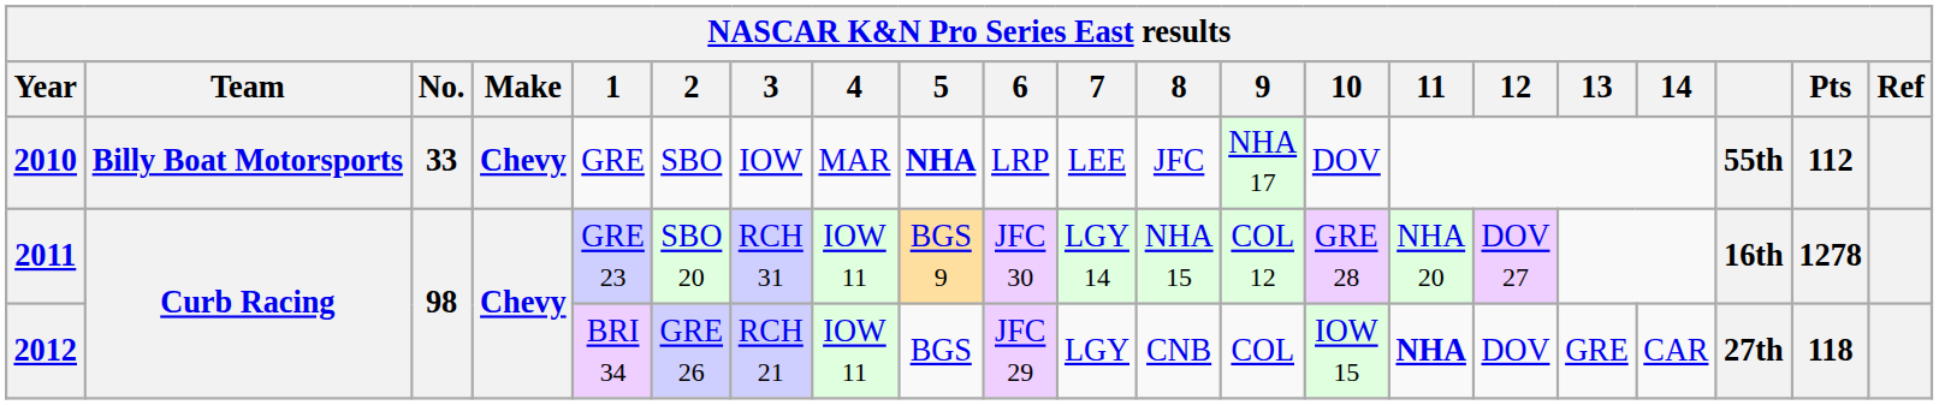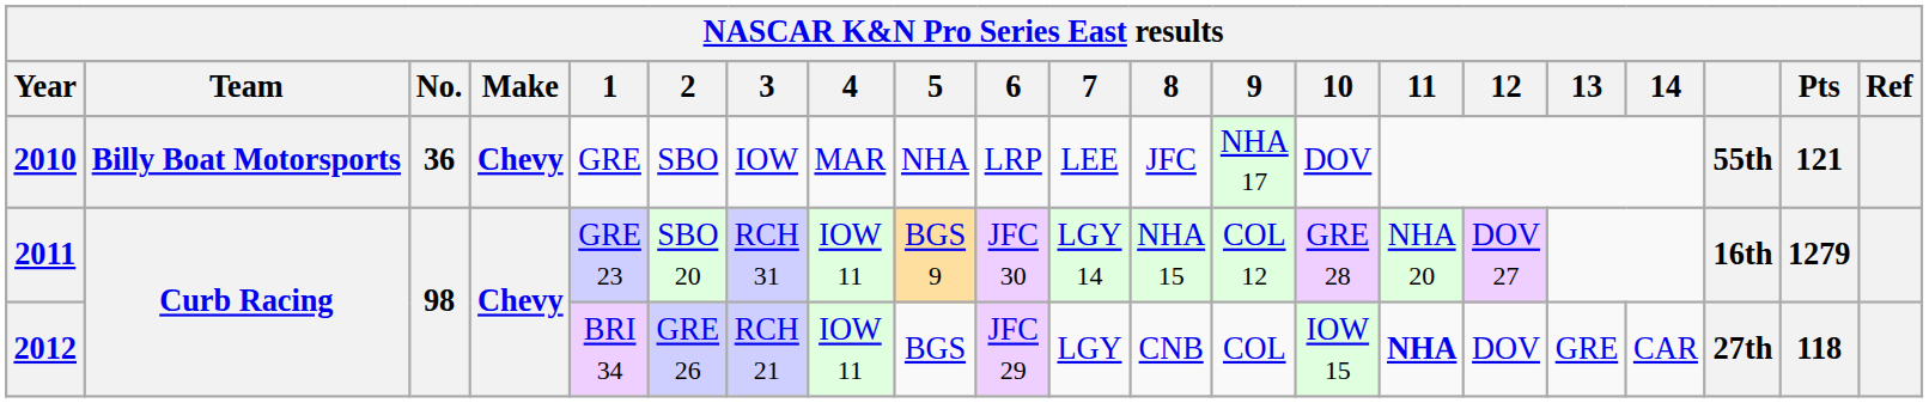 <table class="wikitable" style="text-align:center; font-size:75%">
 <tr>
 <th colspan=45><a href='#'>NASCAR K&N Pro Series East</a> results</th>
 </tr>
 <tr>
 <th>Year</th>
 <th>Team</th>
 <th>No.</th>
 <th>Make</th>
 <th>1</th>
 <th>2</th>
 <th>3</th>
 <th>4</th>
 <th>5</th>
 <th>6</th>
 <th>7</th>
 <th>8</th>
 <th>9</th>
 <th>10</th>
 <th>11</th>
 <th>12</th>
 <th>13</th>
 <th>14</th>
 <th></th>
 <th>Pts</th>
 <th>Ref</th>
 </tr>
 <tr>
 <th><a href='#'>2010</a></th>
 <th><a href='#'>Billy Boat Motorsports</a></th>
-<th>33</th>
+<th>36</th>
 <th><a href='#'>Chevy</a></th>
 <td><a href='#'>GRE</a></td>
 <td><a href='#'>SBO</a></td>
 <td><a href='#'>IOW</a></td>
 <td><a href='#'>MAR</a></td>
-<td><strong><a href='#'>NHA</a></strong></td>
+<td><a href='#'>NHA</a></td>
 <td><a href='#'>LRP</a></td>
 <td><a href='#'>LEE</a></td>
 <td><a href='#'>JFC</a></td>
 <td style="background:#DFFFDF;"><a href='#'>NHA</a><br><small>17</small></td>
 <td><a href='#'>DOV</a></td>
 <td colspan=4></td>
 <th>55th</th>
-<th>112</th>
+<th>121</th>
 <th></th>
 </tr>
 <tr>
 <th><a href='#'>2011</a></th>
 <th rowspan=2><a href='#'>Curb Racing</a></th>
 <th rowspan=2>98</th>
 <th rowspan=2><a href='#'>Chevy</a></th>
 <td style="background:#CFCFFF;"><a href='#'>GRE</a><br><small>23</small></td>
 <td style="background:#DFFFDF;"><a href='#'>SBO</a><br><small>20</small></td>
 <td style="background:#CFCFFF;"><a href='#'>RCH</a><br><small>31</small></td>
 <td style="background:#DFFFDF;"><a href='#'>IOW</a><br><small>11</small></td>
 <td style="background:#FFDF9F;"><a href='#'>BGS</a><br><small>9</small></td>
 <td style="background:#EFCFFF;"><a href='#'>JFC</a><br><small>30</small></td>
 <td style="background:#DFFFDF;"><a href='#'>LGY</a><br><small>14</small></td>
 <td style="background:#DFFFDF;"><a href='#'>NHA</a><br><small>15</small></td>
 <td style="background:#DFFFDF;"><a href='#'>COL</a><br><small>12</small></td>
 <td style="background:#EFCFFF;"><a href='#'>GRE</a><br><small>28</small></td>
 <td style="background:#DFFFDF;"><a href='#'>NHA</a><br><small>20</small></td>
 <td style="background:#EFCFFF;"><a href='#'>DOV</a><br><small>27</small></td>
 <td colspan=2></td>
 <th>16th</th>
-<th>1278</th>
+<th>1279</th>
 <th></th>
 </tr>
 <tr>
 <th><a href='#'>2012</a></th>
 <td style="background:#EFCFFF;"><a href='#'>BRI</a><br><small>34</small></td>
 <td style="background:#CFCFFF;"><a href='#'>GRE</a><br><small>26</small></td>
 <td style="background:#CFCFFF;"><a href='#'>RCH</a><br><small>21</small></td>
 <td style="background:#DFFFDF;"><a href='#'>IOW</a><br><small>11</small></td>
 <td><a href='#'>BGS</a></td>
 <td style="background:#EFCFFF;"><a href='#'>JFC</a><br><small>29</small></td>
 <td><a href='#'>LGY</a></td>
 <td><a href='#'>CNB</a></td>
 <td><a href='#'>COL</a></td>
 <td style="background:#DFFFDF;"><a href='#'>IOW</a><br><small>15</small></td>
 <td><strong><a href='#'>NHA</a></strong></td>
 <td><a href='#'>DOV</a></td>
 <td><a href='#'>GRE</a></td>
 <td><a href='#'>CAR</a></td>
 <th>27th</th>
 <th>118</th>
 <th></th>
 </tr>
 </table>
